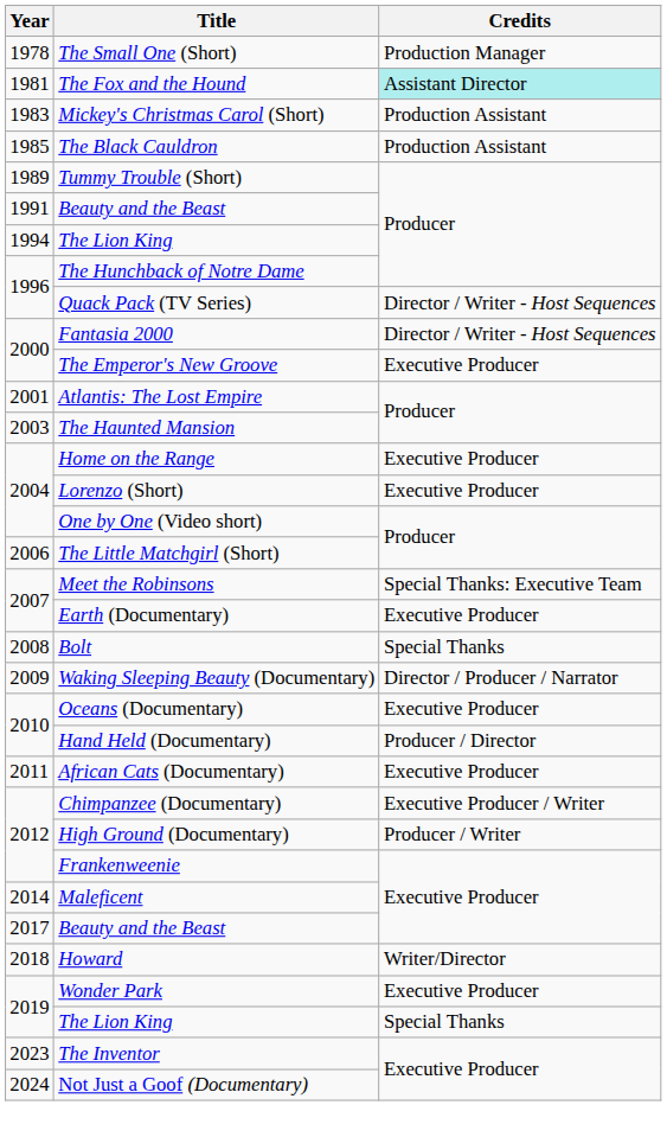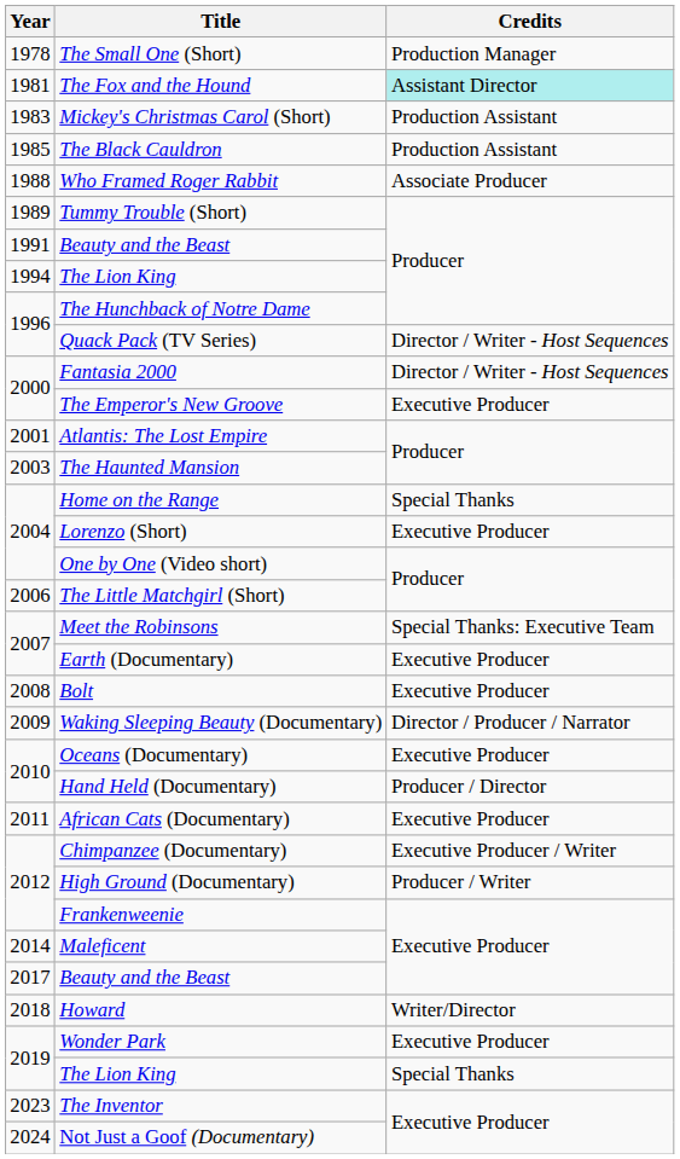 <table class="wikitable sortable">
 <tr>
 <th>Year</th>
 <th>Title</th>
 <th>Credits</th>
 </tr>
 <tr>
 <td>1978</td>
 <td><em><a href='#'>The Small One</a></em> (Short)</td>
 <td>Production Manager</td>
 </tr>
 <tr>
 <td>1981</td>
 <td><em><a href='#'>The Fox and the Hound</a></em></td>
 <td style="background: paleturquoise;">Assistant Director</td>
 </tr>
 <tr>
 <td>1983</td>
 <td><em><a href='#'>Mickey's Christmas Carol</a></em> (Short)</td>
 <td>Production Assistant</td>
 </tr>
 <tr>
 <td>1985</td>
 <td><em><a href='#'>The Black Cauldron</a></em></td>
 <td>Production Assistant</td>
+</tr>
+<tr>
+<td>1988</td>
+<td><em><a href='#'>Who Framed Roger Rabbit</a></em></td>
+<td>Associate Producer</td>
 </tr>
 <tr>
 <td>1989</td>
 <td><em><a href='#'>Tummy Trouble</a></em> (Short)</td>
 <td rowspan="4">Producer</td>
 </tr>
 <tr>
 <td>1991</td>
 <td><em><a href='#'>Beauty and the Beast</a></em></td>
 </tr>
 <tr>
 <td>1994</td>
 <td><em><a href='#'>The Lion King</a></em></td>
 </tr>
 <tr>
 <td rowspan="2">1996</td>
 <td><em><a href='#'>The Hunchback of Notre Dame</a></em></td>
 </tr>
 <tr>
 <td><em><a href='#'>Quack Pack</a></em> (TV Series)</td>
 <td>Director / Writer - <em>Host Sequences</em></td>
 </tr>
 <tr>
 <td rowspan="2">2000</td>
 <td><em><a href='#'>Fantasia 2000</a></em></td>
 <td>Director / Writer - <em>Host Sequences</em></td>
 </tr>
 <tr>
 <td><em><a href='#'>The Emperor's New Groove</a></em></td>
 <td>Executive Producer</td>
 </tr>
 <tr>
 <td>2001</td>
 <td><em><a href='#'>Atlantis: The Lost Empire</a></em></td>
 <td rowspan="2">Producer</td>
 </tr>
 <tr>
 <td>2003</td>
 <td><em><a href='#'>The Haunted Mansion</a></em></td>
 </tr>
 <tr>
 <td rowspan="3">2004</td>
 <td><em><a href='#'>Home on the Range</a></em></td>
-<td>Executive Producer</td>
+<td>Special Thanks</td>
 </tr>
 <tr>
 <td><em><a href='#'>Lorenzo</a></em> (Short)</td>
 <td>Executive Producer</td>
 </tr>
 <tr>
 <td><em><a href='#'>One by One</a></em> (Video short)</td>
 <td rowspan="2">Producer</td>
 </tr>
 <tr>
 <td>2006</td>
 <td><em><a href='#'>The Little Matchgirl</a></em> (Short)</td>
 </tr>
 <tr>
 <td rowspan="2">2007</td>
 <td><em><a href='#'>Meet the Robinsons</a></em></td>
 <td>Special Thanks: Executive Team</td>
 </tr>
 <tr>
 <td><em><a href='#'>Earth</a></em> (Documentary)</td>
 <td>Executive Producer</td>
 </tr>
 <tr>
 <td>2008</td>
 <td><em><a href='#'>Bolt</a></em></td>
-<td>Special Thanks</td>
+<td>Executive Producer</td>
 </tr>
 <tr>
 <td>2009</td>
 <td><em><a href='#'>Waking Sleeping Beauty</a></em> (Documentary)</td>
 <td>Director / Producer / Narrator</td>
 </tr>
 <tr>
 <td rowspan="2">2010</td>
 <td><em><a href='#'>Oceans</a></em> (Documentary)</td>
 <td>Executive Producer</td>
 </tr>
 <tr>
 <td><em><a href='#'>Hand Held</a></em> (Documentary)</td>
 <td>Producer / Director</td>
 </tr>
 <tr>
 <td>2011</td>
 <td><em><a href='#'>African Cats</a></em> (Documentary)</td>
 <td>Executive Producer</td>
 </tr>
 <tr>
 <td rowspan="3">2012</td>
 <td><em><a href='#'>Chimpanzee</a></em> (Documentary)</td>
 <td>Executive Producer / Writer</td>
 </tr>
 <tr>
 <td><em><a href='#'>High Ground</a></em> (Documentary)</td>
 <td>Producer / Writer</td>
 </tr>
 <tr>
 <td><em><a href='#'>Frankenweenie</a></em></td>
 <td rowspan="3">Executive Producer</td>
 </tr>
 <tr>
 <td>2014</td>
 <td><em><a href='#'>Maleficent</a></em></td>
 </tr>
 <tr>
 <td>2017</td>
 <td><em><a href='#'>Beauty and the Beast</a></em></td>
 </tr>
 <tr>
 <td>2018</td>
 <td><em><a href='#'>Howard</a></em></td>
 <td>Writer/Director</td>
 </tr>
 <tr>
 <td rowspan="2">2019</td>
 <td><em><a href='#'>Wonder Park</a></em></td>
 <td>Executive Producer</td>
 </tr>
 <tr>
 <td><em><a href='#'>The Lion King</a></em></td>
 <td>Special Thanks</td>
 </tr>
 <tr>
 <td>2023</td>
 <td><em><a href='#'>The Inventor</a></td>
 <td rowspan="2">Executive Producer</td>
 </tr>
 <tr>
 <td>2024</td>
 <td></em><a href='#'>Not Just a Goof</a><em> (Documentary)</td>
 </tr>
 </table>
